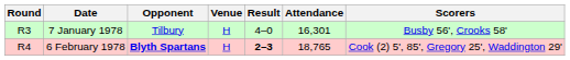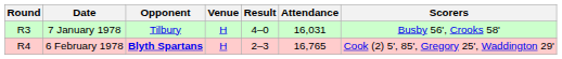 <table class="wikitable" style="font-size:100%; text-align:center">
 <tr>
 <th>Round</th>
 <th>Date</th>
 <th>Opponent</th>
 <th>Venue</th>
 <th>Result</th>
 <th>Attendance</th>
 <th>Scorers</th>
 </tr>
 <tr style="background-color: #CCFFCC;">
 <td>R3</td>
 <td>7 January 1978</td>
 <td><a href='#'>Tilbury</a></td>
 <td><a href='#'>H</a></td>
 <td>4–0</td>
-<td>16,301</td>
+<td>16,031</td>
 <td><a href='#'>Busby</a> 56', <a href='#'>Crooks</a> 58'</td>
 </tr>
 <tr style="background-color: #FFCCCC;">
 <td>R4</td>
 <td>6 February 1978</td>
 <td><strong><a href='#'>Blyth Spartans</a></strong></td>
 <td><a href='#'>H</a></td>
-<td><strong>2–3</strong></td>
-<td>18,765</td>
+<td>2–3</td>
+<td>16,765</td>
 <td><a href='#'>Cook</a> (2) 5', 85', <a href='#'>Gregory</a> 25', <a href='#'>Waddington</a> 29'</td>
 </tr>
 </table>
